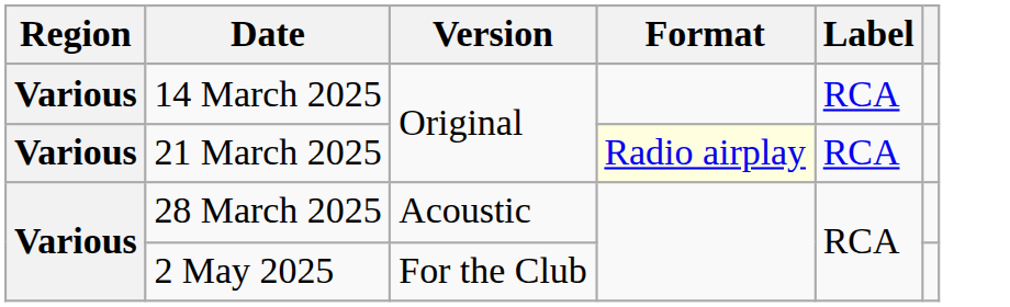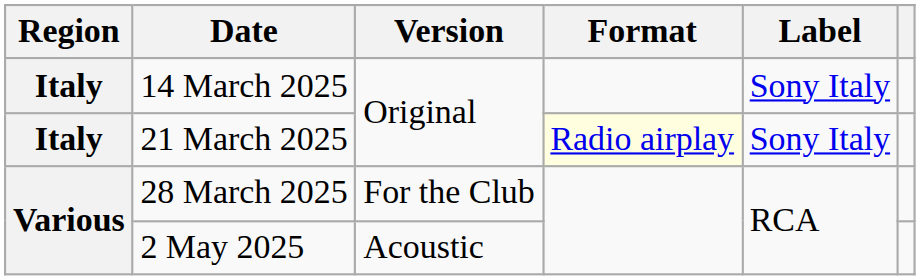 <table class="wikitable plainrowheaders">
 <tr>
 <th scope="col">Region</th>
 <th scope="col">Date</th>
 <th scope="col">Version</th>
 <th scope="col">Format</th>
 <th scope="col">Label</th>
 <th scope="col"></th>
 </tr>
 <tr>
-<th scope="row">Various</th>
+<th scope="row">Italy</th>
 <td>14 March 2025</td>
 <td rowspan="2">Original</td>
 <td></td>
-<td><a href='#'>RCA</a></td>
+<td><a href='#'>Sony Italy</a></td>
 <td style="text-align:center"></td>
 </tr>
 <tr>
-<th scope="row">Various</th>
+<th scope="row">Italy</th>
 <td>21 March 2025</td>
 <td style="background: lightyellow;"><a href='#'>Radio airplay</a></td>
-<td><a href='#'>RCA</a></td>
+<td><a href='#'>Sony Italy</a></td>
 <td style="text-align:center"></td>
 </tr>
 <tr>
 <th scope="row" rowspan="2">Various</th>
 <td>28 March 2025</td>
-<td>Acoustic</td>
+<td>For the Club</td>
 <td rowspan="2"></td>
 <td rowspan="2">RCA</td>
 <td style="text-align:center"></td>
 </tr>
 <tr>
 <td>2 May 2025</td>
-<td>For the Club</td>
+<td>Acoustic</td>
 <td style="text-align:center"></td>
 </tr>
 </table>
